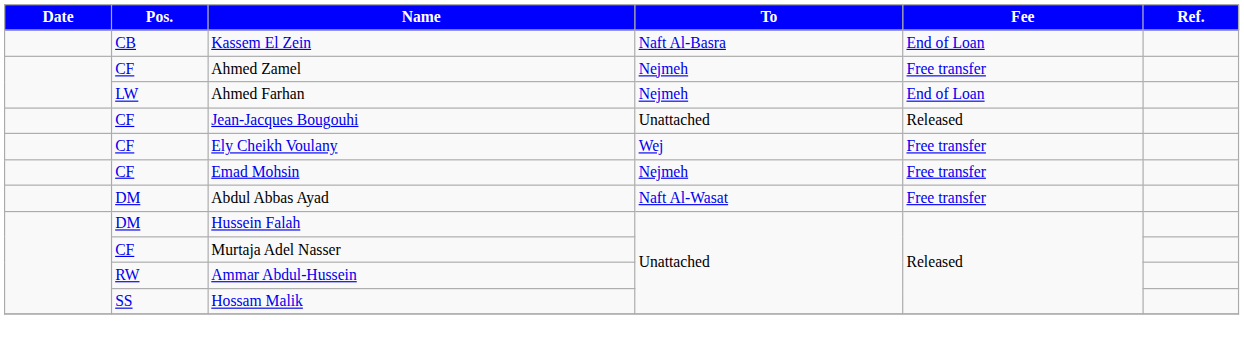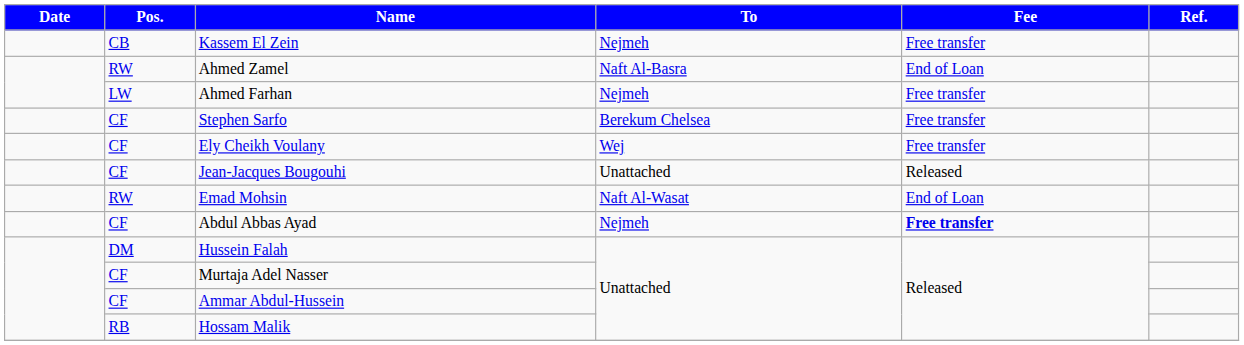 <table class="wikitable sortable" style="width:85%; text-align:center; font-size:85%; text-align:left;">
 <tr>
 <th style="color:white; background:blue;">Date</th>
 <th style="color:white; background:blue;">Pos.</th>
 <th style="color:white; background:blue;">Name</th>
 <th style="color:white; background:blue;">To</th>
 <th style="color:white; background:blue;">Fee</th>
 <th style="color:white; background:blue;">Ref.</th>
 </tr>
 <tr>
 <td rowspan="1"></td>
 <td><a href='#'>CB</a></td>
 <td> <a href='#'>Kassem El Zein</a></td>
-<td> <a href='#'>Naft Al-Basra</a></td>
-<td><a href='#'>End of Loan</a></td>
+<td> <a href='#'>Nejmeh</a></td>
+<td><a href='#'>Free transfer</a></td>
 <td></td>
 </tr>
 <tr>
 <td rowspan="2"></td>
-<td><a href='#'>CF</a></td>
+<td><a href='#'>RW</a></td>
 <td> Ahmed Zamel</td>
-<td> <a href='#'>Nejmeh</a></td>
-<td><a href='#'>Free transfer</a></td>
+<td> <a href='#'>Naft Al-Basra</a></td>
+<td><a href='#'>End of Loan</a></td>
 <td></td>
 </tr>
 <tr>
 <td><a href='#'>LW</a></td>
 <td> Ahmed Farhan</td>
 <td> <a href='#'>Nejmeh</a></td>
-<td><a href='#'>End of Loan</a></td>
+<td><a href='#'>Free transfer</a></td>
 <td></td>
 </tr>
 <tr>
 <td rowspan="1"></td>
 <td><a href='#'>CF</a></td>
-<td> <a href='#'>Jean-Jacques Bougouhi</a></td>
-<td rowspan="1">Unattached</td>
-<td rowspan="1">Released</td>
+<td> <a href='#'>Stephen Sarfo</a></td>
+<td> <a href='#'>Berekum Chelsea</a></td>
+<td><a href='#'>Free transfer</a></td>
 <td></td>
 </tr>
 <tr>
 <td rowspan="1"></td>
 <td><a href='#'>CF</a></td>
 <td> <a href='#'>Ely Cheikh Voulany</a></td>
 <td> <a href='#'>Wej</a></td>
 <td><a href='#'>Free transfer</a></td>
 <td></td>
 </tr>
 <tr>
 <td rowspan="1"></td>
 <td><a href='#'>CF</a></td>
-<td> <a href='#'>Emad Mohsin</a></td>
-<td> <a href='#'>Nejmeh</a></td>
-<td><a href='#'>Free transfer</a></td>
+<td> <a href='#'>Jean-Jacques Bougouhi</a></td>
+<td rowspan="1">Unattached</td>
+<td rowspan="1">Released</td>
 <td></td>
 </tr>
 <tr>
 <td rowspan="1"></td>
-<td><a href='#'>DM</a></td>
+<td><a href='#'>RW</a></td>
+<td> <a href='#'>Emad Mohsin</a></td>
+<td> <a href='#'>Naft Al-Wasat</a></td>
+<td><a href='#'>End of Loan</a></td>
+<td></td>
+</tr>
+<tr>
+<td rowspan="1"></td>
+<td><a href='#'>CF</a></td>
 <td> Abdul Abbas Ayad</td>
-<td> <a href='#'>Naft Al-Wasat</a></td>
-<td><a href='#'>Free transfer</a></td>
+<td> <a href='#'>Nejmeh</a></td>
+<td><strong><a href='#'>Free transfer</a></strong></td>
 <td></td>
 </tr>
 <tr>
 <td rowspan="4"></td>
 <td><a href='#'>DM</a></td>
 <td> <a href='#'>Hussein Falah</a></td>
 <td rowspan="4">Unattached</td>
 <td rowspan="4">Released</td>
 <td></td>
 </tr>
 <tr>
 <td><a href='#'>CF</a></td>
 <td> Murtaja Adel Nasser</td>
 <td></td>
 </tr>
 <tr>
-<td><a href='#'>RW</a></td>
+<td><a href='#'>CF</a></td>
 <td> <a href='#'>Ammar Abdul-Hussein</a></td>
 <td></td>
 </tr>
 <tr>
-<td><a href='#'>SS</a></td>
+<td><a href='#'>RB</a></td>
 <td> <a href='#'>Hossam Malik</a></td>
 <td></td>
 </tr>
 <tr>
 </tr>
 </table>
